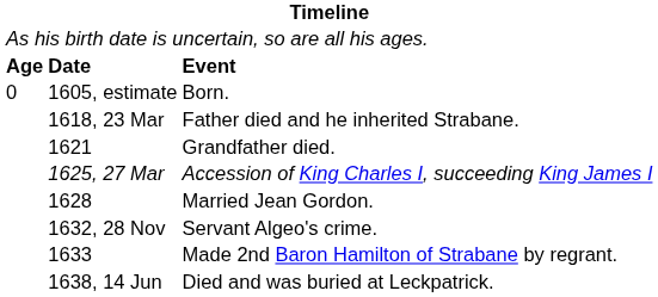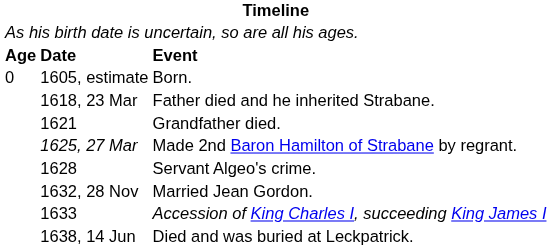 <table>
 <tr>
 <th colspan=3>Timeline</th>
 </tr>
 <tr>
 <td colspan=3><em>As his birth date is uncertain, so are all his ages.</em></td>
 </tr>
 <tr>
 <th align="left">Age</th>
 <th align="left">Date</th>
 <th align="left">Event</th>
 </tr>
 <tr>
 <td>0</td>
 <td>1605, estimate</td>
 <td>Born.</td>
 </tr>
 <tr>
 <td></td>
 <td>1618, 23 Mar</td>
 <td>Father died and he inherited Strabane.</td>
 </tr>
 <tr>
 <td></td>
 <td>1621</td>
 <td>Grandfather died.</td>
 </tr>
 <tr>
 <td></td>
 <td><em>1625, 27 Mar</em></td>
-<td><em>Accession of <a href='#'>King Charles I</a>, succeeding <a href='#'>King James I</a></em></td>
+<td>Made 2nd <a href='#'>Baron Hamilton of Strabane</a> by regrant.</td>
 </tr>
 <tr>
 <td></td>
 <td>1628</td>
+<td>Servant Algeo's crime.</td>
+</tr>
+<tr>
+<td></td>
+<td>1632, 28 Nov</td>
 <td>Married Jean Gordon.</td>
 </tr>
 <tr>
 <td></td>
-<td>1632, 28 Nov</td>
-<td>Servant Algeo's crime.</td>
-</tr>
-<tr>
-<td></td>
 <td>1633</td>
-<td>Made 2nd <a href='#'>Baron Hamilton of Strabane</a> by regrant.</td>
+<td><em>Accession of <a href='#'>King Charles I</a>, succeeding <a href='#'>King James I</a></em></td>
 </tr>
 <tr>
 <td></td>
 <td>1638, 14 Jun</td>
 <td>Died and was buried at Leckpatrick.</td>
 </tr>
 </table>
